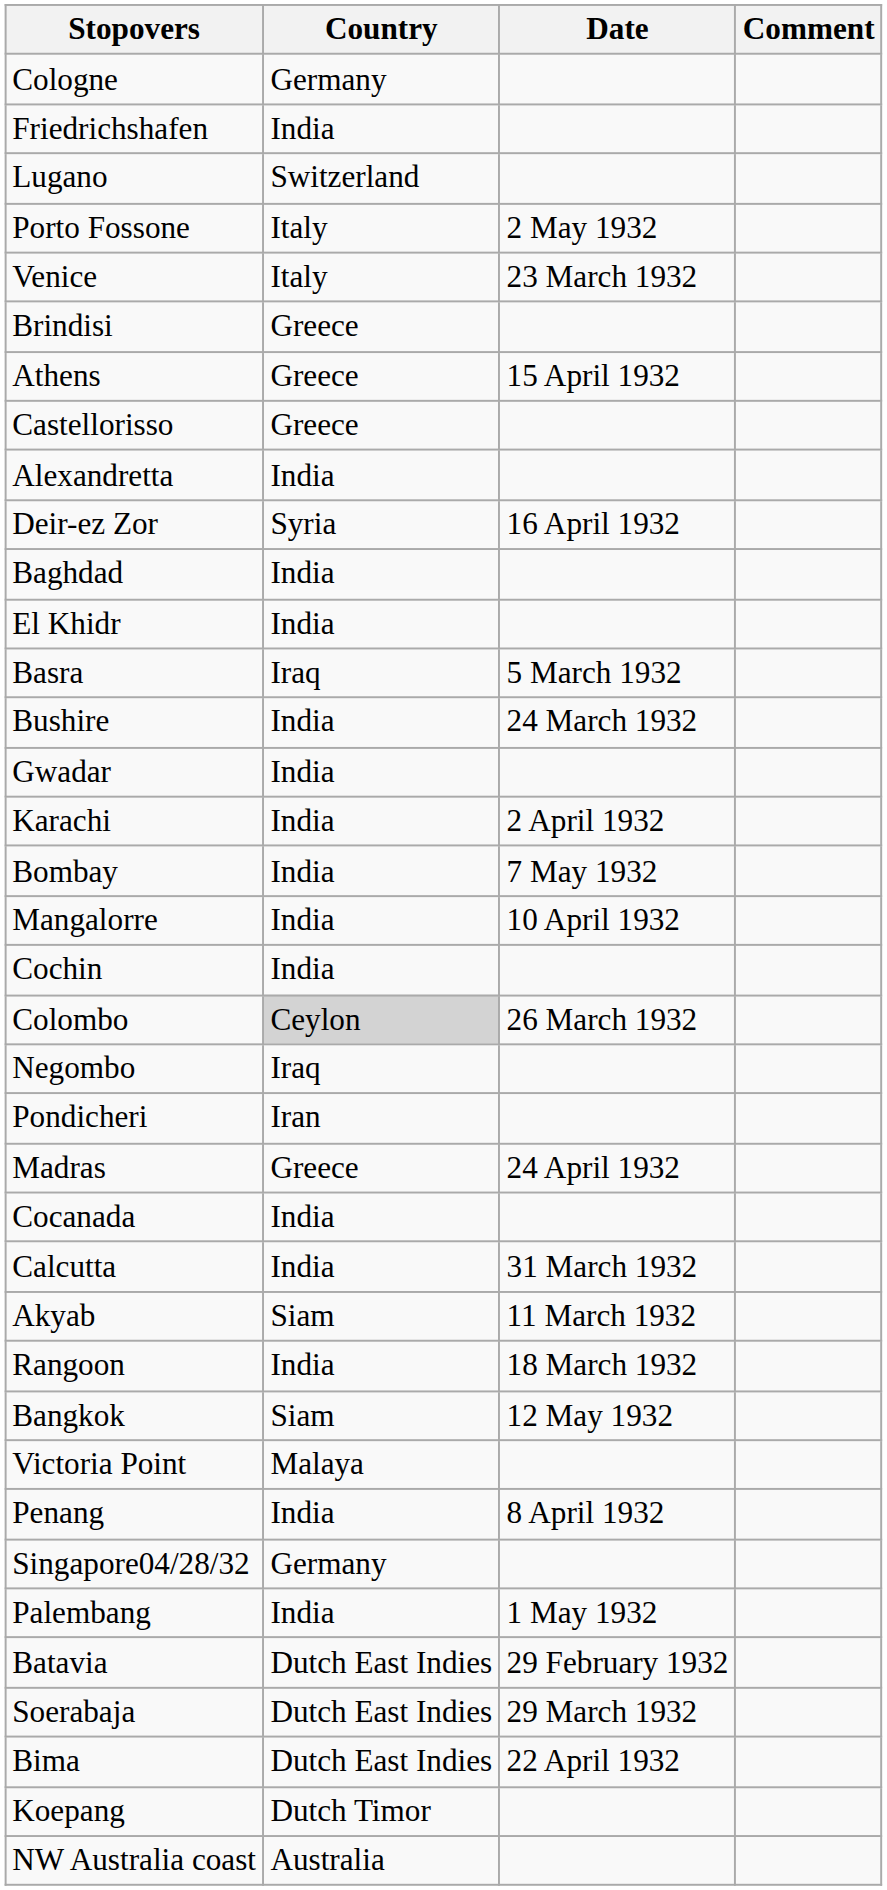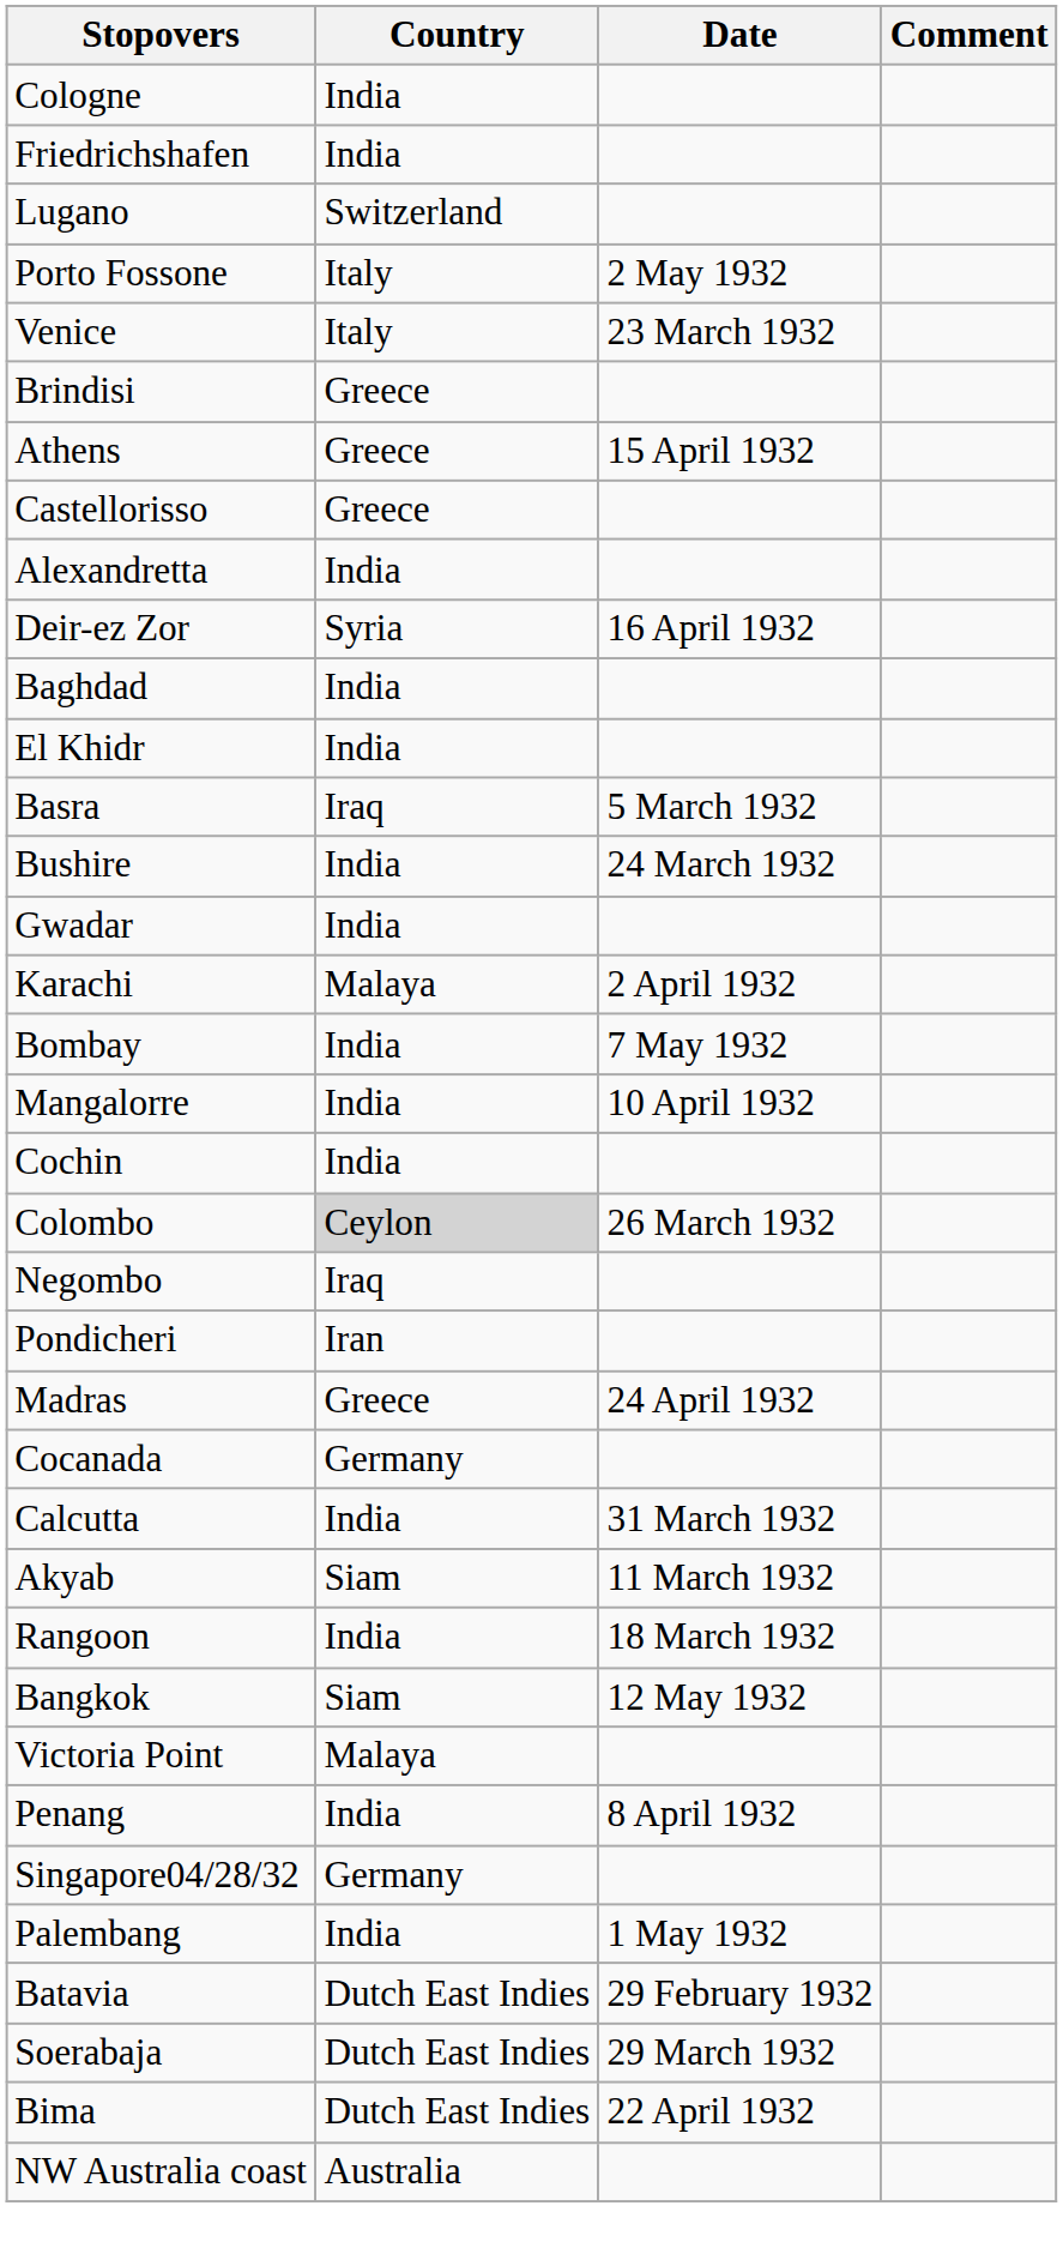 <table class="wikitable collapsible collapsed" style="margin: 1em auto 1em auto;">
 <tr>
 <th>Stopovers</th>
 <th>Country</th>
 <th>Date</th>
 <th>Comment</th>
 </tr>
 <tr>
 <td>Cologne</td>
-<td>Germany</td>
+<td>India</td>
 <td></td>
 <td></td>
 </tr>
 <tr>
 <td>Friedrichshafen</td>
 <td>India</td>
 <td></td>
 <td></td>
 </tr>
 <tr>
 <td>Lugano</td>
 <td>Switzerland</td>
 <td></td>
 <td></td>
 </tr>
 <tr>
 <td>Porto Fossone</td>
 <td>Italy</td>
 <td>2 May 1932</td>
 <td></td>
 </tr>
 <tr>
 <td>Venice</td>
 <td>Italy</td>
 <td>23 March 1932</td>
 <td></td>
 </tr>
 <tr>
 <td>Brindisi</td>
 <td>Greece</td>
 <td></td>
 <td></td>
 </tr>
 <tr>
 <td>Athens</td>
 <td>Greece</td>
 <td>15 April 1932</td>
 <td></td>
 </tr>
 <tr>
 <td>Castellorisso</td>
 <td>Greece</td>
 <td></td>
 <td></td>
 </tr>
 <tr>
 <td>Alexandretta</td>
 <td>India</td>
 <td></td>
 <td></td>
 </tr>
 <tr>
 <td>Deir-ez Zor</td>
 <td>Syria</td>
 <td>16 April 1932</td>
 <td></td>
 </tr>
 <tr>
 <td>Baghdad</td>
 <td>India</td>
 <td></td>
 <td></td>
 </tr>
 <tr>
 <td>El Khidr</td>
 <td>India</td>
 <td></td>
 <td></td>
 </tr>
 <tr>
 <td>Basra</td>
 <td>Iraq</td>
 <td>5 March 1932</td>
 <td></td>
 </tr>
 <tr>
 <td>Bushire</td>
 <td>India</td>
 <td>24 March 1932</td>
 <td></td>
 </tr>
 <tr>
 <td>Gwadar</td>
 <td>India</td>
 <td></td>
 <td></td>
 </tr>
 <tr>
 <td>Karachi</td>
-<td>India</td>
+<td>Malaya</td>
 <td>2 April 1932</td>
 <td></td>
 </tr>
 <tr>
 <td>Bombay</td>
 <td>India</td>
 <td>7 May 1932</td>
 <td></td>
 </tr>
 <tr>
 <td>Mangalorre</td>
 <td>India</td>
 <td>10 April 1932</td>
 <td></td>
 </tr>
 <tr>
 <td>Cochin</td>
 <td>India</td>
 <td></td>
 <td></td>
 </tr>
 <tr>
 <td>Colombo</td>
 <td style="background: lightgrey;">Ceylon</td>
 <td>26 March 1932</td>
 <td></td>
 </tr>
 <tr>
 <td>Negombo</td>
 <td>Iraq</td>
 <td></td>
 <td></td>
 </tr>
 <tr>
 <td>Pondicheri</td>
 <td>Iran</td>
 <td></td>
 <td></td>
 </tr>
 <tr>
 <td>Madras</td>
 <td>Greece</td>
 <td>24 April 1932</td>
 <td></td>
 </tr>
 <tr>
 <td>Cocanada</td>
-<td>India</td>
+<td>Germany</td>
 <td></td>
 <td></td>
 </tr>
 <tr>
 <td>Calcutta</td>
 <td>India</td>
 <td>31 March 1932</td>
 <td></td>
 </tr>
 <tr>
 <td>Akyab</td>
 <td>Siam</td>
 <td>11 March 1932</td>
 <td></td>
 </tr>
 <tr>
 <td>Rangoon</td>
 <td>India</td>
 <td>18 March 1932</td>
 <td></td>
 </tr>
 <tr>
 <td>Bangkok</td>
 <td>Siam</td>
 <td>12 May 1932</td>
 <td></td>
 </tr>
 <tr>
 <td>Victoria Point</td>
 <td>Malaya</td>
 <td></td>
 <td></td>
 </tr>
 <tr>
 <td>Penang</td>
 <td>India</td>
 <td>8 April 1932</td>
 <td></td>
 </tr>
 <tr>
 <td>Singapore04/28/32</td>
 <td>Germany</td>
 <td></td>
 <td></td>
 </tr>
 <tr>
 <td>Palembang</td>
 <td>India</td>
 <td>1 May 1932</td>
 <td></td>
 </tr>
 <tr>
 <td>Batavia</td>
 <td>Dutch East Indies</td>
 <td>29 February 1932</td>
 <td></td>
 </tr>
 <tr>
 <td>Soerabaja</td>
 <td>Dutch East Indies</td>
 <td>29 March 1932</td>
 <td></td>
 </tr>
 <tr>
 <td>Bima</td>
 <td>Dutch East Indies</td>
 <td>22 April 1932</td>
 <td></td>
 </tr>
 <tr>
-<td>Koepang</td>
-<td>Dutch Timor</td>
-<td></td>
-<td></td>
-</tr>
-<tr>
 <td>NW Australia coast</td>
 <td>Australia</td>
 <td></td>
 <td></td>
 </tr>
 </table>
